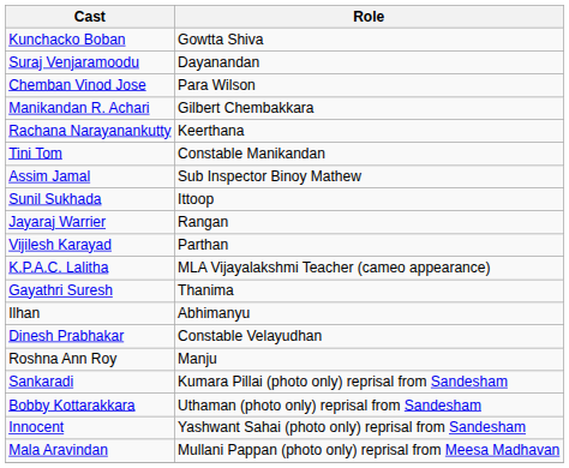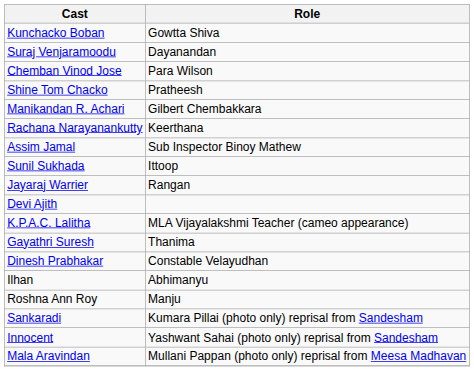 <table class="wikitable">
 <tr>
 <th>Cast</th>
 <th>Role</th>
 </tr>
 <tr>
 <td><a href='#'>Kunchacko Boban</a></td>
 <td>Gowtta Shiva</td>
 </tr>
 <tr>
 <td><a href='#'>Suraj Venjaramoodu</a></td>
 <td>Dayanandan</td>
 </tr>
 <tr>
 <td><a href='#'>Chemban Vinod Jose</a></td>
 <td>Para Wilson</td>
 </tr>
 <tr>
+<td><a href='#'>Shine Tom Chacko</a></td>
+<td>Pratheesh</td>
+</tr>
+<tr>
 <td><a href='#'>Manikandan R. Achari</a></td>
 <td>Gilbert Chembakkara</td>
 </tr>
 <tr>
 <td><a href='#'>Rachana Narayanankutty</a></td>
 <td>Keerthana</td>
-</tr>
-<tr>
-<td><a href='#'>Tini Tom</a></td>
-<td>Constable Manikandan</td>
 </tr>
 <tr>
 <td><a href='#'>Assim Jamal</a></td>
 <td>Sub Inspector Binoy Mathew</td>
 </tr>
 <tr>
 <td><a href='#'>Sunil Sukhada</a></td>
 <td>Ittoop</td>
 </tr>
 <tr>
 <td><a href='#'>Jayaraj Warrier</a></td>
 <td>Rangan</td>
 </tr>
 <tr>
-<td><a href='#'>Vijilesh Karayad</a></td>
-<td>Parthan</td>
+<td><a href='#'>Devi Ajith</a></td>
+<td></td>
 </tr>
 <tr>
 <td><a href='#'>K.P.A.C. Lalitha</a></td>
 <td>MLA Vijayalakshmi Teacher (cameo appearance)</td>
 </tr>
 <tr>
 <td><a href='#'>Gayathri Suresh</a></td>
 <td>Thanima</td>
 </tr>
 <tr>
+<td><a href='#'>Dinesh Prabhakar</a></td>
+<td>Constable Velayudhan</td>
+</tr>
+<tr>
 <td>Ilhan</td>
 <td>Abhimanyu</td>
-</tr>
-<tr>
-<td><a href='#'>Dinesh Prabhakar</a></td>
-<td>Constable Velayudhan</td>
 </tr>
 <tr>
 <td>Roshna Ann Roy</td>
 <td>Manju</td>
 </tr>
 <tr>
 <td><a href='#'>Sankaradi</a></td>
 <td>Kumara Pillai (photo only) reprisal from <a href='#'>Sandesham</a></td>
-</tr>
-<tr>
-<td><a href='#'>Bobby Kottarakkara</a></td>
-<td>Uthaman (photo only) reprisal from <a href='#'>Sandesham</a></td>
 </tr>
 <tr>
 <td><a href='#'>Innocent</a></td>
 <td>Yashwant Sahai (photo only) reprisal from <a href='#'>Sandesham</a></td>
 </tr>
 <tr>
 <td><a href='#'>Mala Aravindan</a></td>
 <td>Mullani Pappan (photo only) reprisal from <a href='#'>Meesa Madhavan</a></td>
 </tr>
 <tr>
 </tr>
 </table>
